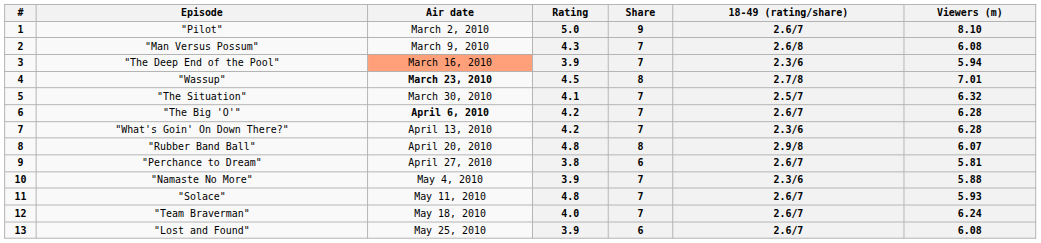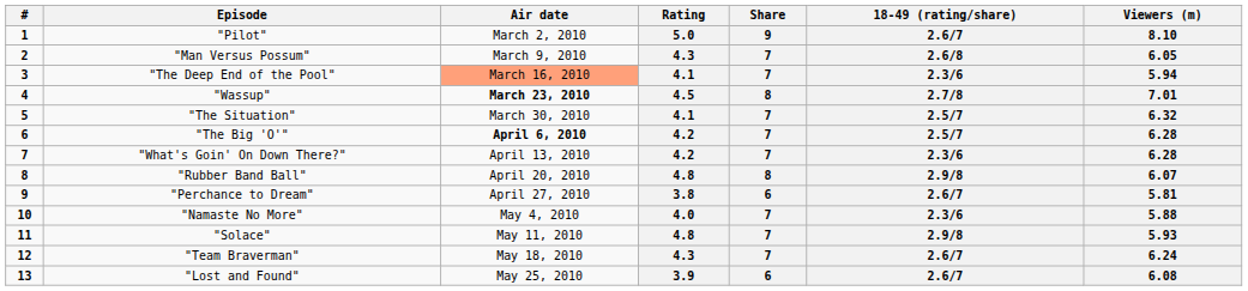 <table class="wikitable" style="font-size:90%; text-align:center; width: 96%; margin-left: auto; margin-right: auto;">
 <tr>
 <th>#</th>
 <th>Episode</th>
 <th>Air date</th>
 <th>Rating</th>
 <th>Share</th>
 <th>18-49 (rating/share)</th>
 <th>Viewers (m)</th>
 </tr>
 <tr>
 <td style="text-align:center"><strong>1</strong></td>
 <td>"Pilot"</td>
 <td>March 2, 2010</td>
 <th style="text-align:center">5.0</th>
 <th style="text-align:center">9</th>
 <th style="text-align:center">2.6/7</th>
 <th style="text-align:center">8.10</th>
 </tr>
 <tr>
 <td style="text-align:center"><strong>2</strong></td>
 <td>"Man Versus Possum"</td>
 <td>March 9, 2010</td>
 <th style="text-align:center">4.3</th>
 <th style="text-align:center">7</th>
 <th style="text-align:center">2.6/8</th>
-<th style="text-align:center">6.08</th>
+<th style="text-align:center">6.05</th>
 </tr>
 <tr>
 <td style="text-align:center"><strong>3</strong></td>
 <td>"The Deep End of the Pool"</td>
 <td style="background: lightsalmon;">March 16, 2010</td>
-<th style="text-align:center">3.9</th>
+<th style="text-align:center">4.1</th>
 <th style="text-align:center">7</th>
 <th style="text-align:center">2.3/6</th>
 <th style="text-align:center">5.94</th>
 </tr>
 <tr>
 <td style="text-align:center"><strong>4</strong></td>
 <td>"Wassup"</td>
 <td><strong>March 23, 2010</strong></td>
 <th style="text-align:center">4.5</th>
 <th style="text-align:center">8</th>
 <th style="text-align:center">2.7/8</th>
 <th style="text-align:center">7.01</th>
 </tr>
 <tr>
 <td style="text-align:center"><strong>5</strong></td>
 <td>"The Situation"</td>
 <td>March 30, 2010</td>
 <th style="text-align:center">4.1</th>
 <th style="text-align:center">7</th>
 <th style="text-align:center">2.5/7</th>
 <th style="text-align:center">6.32</th>
 </tr>
 <tr>
 <td style="text-align:center"><strong>6</strong></td>
 <td>"The Big 'O'"</td>
 <td><strong>April 6, 2010</strong></td>
 <th style="text-align:center">4.2</th>
 <th style="text-align:center">7</th>
-<th style="text-align:center">2.6/7</th>
+<th style="text-align:center">2.5/7</th>
 <th style="text-align:center">6.28</th>
 </tr>
 <tr>
 <td style="text-align:center"><strong>7</strong></td>
 <td>"What's Goin' On Down There?"</td>
 <td>April 13, 2010</td>
 <th style="text-align:center">4.2</th>
 <th style="text-align:center">7</th>
 <th style="text-align:center">2.3/6</th>
 <th style="text-align:center">6.28</th>
 </tr>
 <tr>
 <td style="text-align:center"><strong>8</strong></td>
 <td>"Rubber Band Ball"</td>
 <td>April 20, 2010</td>
 <th style="text-align:center">4.8</th>
 <th style="text-align:center">8</th>
 <th style="text-align:center">2.9/8</th>
 <th style="text-align:center">6.07</th>
 </tr>
 <tr>
 <td style="text-align:center"><strong>9</strong></td>
 <td>"Perchance to Dream"</td>
 <td>April 27, 2010</td>
 <th style="text-align:center">3.8</th>
 <th style="text-align:center">6</th>
 <th style="text-align:center">2.6/7</th>
 <th style="text-align:center">5.81</th>
 </tr>
 <tr>
 <td style="text-align:center"><strong>10</strong></td>
 <td>"Namaste No More"</td>
 <td>May 4, 2010</td>
-<th style="text-align:center">3.9</th>
+<th style="text-align:center">4.0</th>
 <th style="text-align:center">7</th>
 <th style="text-align:center">2.3/6</th>
 <th style="text-align:center">5.88</th>
 </tr>
 <tr>
 <td style="text-align:center"><strong>11</strong></td>
 <td>"Solace"</td>
 <td>May 11, 2010</td>
 <th style="text-align:center">4.8</th>
 <th style="text-align:center">7</th>
-<th style="text-align:center">2.6/7</th>
+<th style="text-align:center">2.9/8</th>
 <th style="text-align:center">5.93</th>
 </tr>
 <tr>
 <td style="text-align:center"><strong>12</strong></td>
 <td>"Team Braverman"</td>
 <td>May 18, 2010</td>
-<th style="text-align:center">4.0</th>
+<th style="text-align:center">4.3</th>
 <th style="text-align:center">7</th>
 <th style="text-align:center">2.6/7</th>
 <th style="text-align:center">6.24</th>
 </tr>
 <tr>
 <td style="text-align:center"><strong>13</strong></td>
 <td>"Lost and Found"</td>
 <td>May 25, 2010</td>
 <th style="text-align:center">3.9</th>
 <th style="text-align:center">6</th>
 <th style="text-align:center">2.6/7</th>
 <th style="text-align:center">6.08</th>
 </tr>
 </table>
